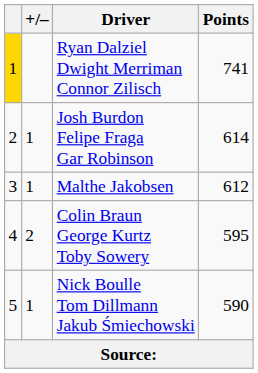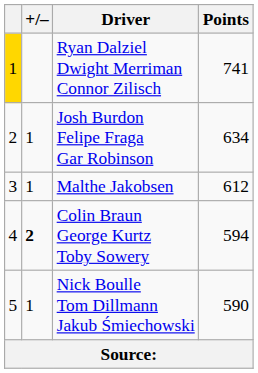 <table class="wikitable" style="font-size: 95%;">
 <tr>
 <th scope="col"></th>
 <th scope="col">+/–</th>
 <th scope="col">Driver</th>
 <th scope="col">Points</th>
 </tr>
 <tr>
 <td align=center style="background: gold;">1</td>
 <td align=left></td>
 <td> <a href='#'>Ryan Dalziel</a><br> <a href='#'>Dwight Merriman</a><br> <a href='#'>Connor Zilisch</a></td>
 <td align=right>741</td>
 </tr>
 <tr>
 <td align=center>2</td>
 <td align=left> 1</td>
 <td> <a href='#'>Josh Burdon</a><br> <a href='#'>Felipe Fraga</a><br> <a href='#'>Gar Robinson</a></td>
-<td align=right>614</td>
+<td align=right>634</td>
 </tr>
 <tr>
 <td align=center>3</td>
 <td align=left> 1</td>
 <td> <a href='#'>Malthe Jakobsen</a></td>
 <td align=right>612</td>
 </tr>
 <tr>
 <td align=center>4</td>
-<td align=left> 2</td>
+<td align=left><strong> 2</strong></td>
 <td> <a href='#'>Colin Braun</a><br> <a href='#'>George Kurtz</a><br> <a href='#'>Toby Sowery</a></td>
-<td align=right>595</td>
+<td align=right>594</td>
 </tr>
 <tr>
 <td align=center>5</td>
 <td align=left> 1</td>
 <td> <a href='#'>Nick Boulle</a><br> <a href='#'>Tom Dillmann</a><br> <a href='#'>Jakub Śmiechowski</a></td>
 <td align=right>590</td>
 </tr>
 <tr>
 <th colspan=5>Source:</th>
 </tr>
 </table>
